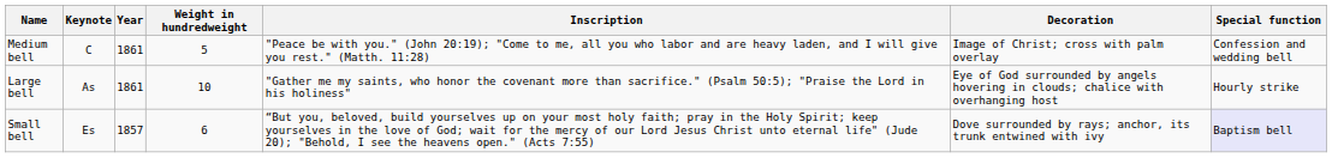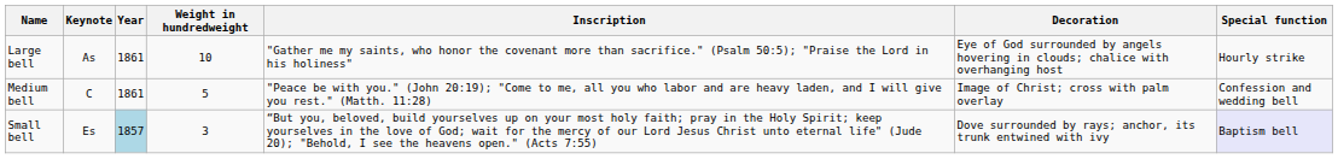 <table class="wikitable">
 <tr>
 <th>Name</th>
 <th>Keynote</th>
 <th>Year</th>
 <th>Weight in hundredweight</th>
 <th>Inscription</th>
 <th>Decoration</th>
 <th>Special function</th>
 </tr>
 <tr>
+<td>Large bell</td>
+<td style="text-align:center;">As</td>
+<td>1861</td>
+<td style="text-align:center;">10</td>
+<td>"Gather me my saints, who honor the covenant more than sacrifice." (Psalm 50:5); "Praise the Lord in his holiness"</td>
+<td>Eye of God surrounded by angels hovering in clouds; chalice with overhanging host</td>
+<td>Hourly strike</td>
+</tr>
+<tr>
 <td>Medium bell</td>
 <td style="text-align:center;">C</td>
 <td>1861</td>
 <td style="text-align:center;">5</td>
 <td>"Peace be with you." (John 20:19); "Come to me, all you who labor and are heavy laden, and I will give you rest." (Matth. 11:28)</td>
 <td>Image of Christ; cross with palm overlay</td>
 <td>Confession and wedding bell</td>
 </tr>
 <tr>
-<td>Large bell</td>
-<td style="text-align:center;">As</td>
-<td>1861</td>
-<td style="text-align:center;">10</td>
-<td>"Gather me my saints, who honor the covenant more than sacrifice." (Psalm 50:5); "Praise the Lord in his holiness"</td>
-<td>Eye of God surrounded by angels hovering in clouds; chalice with overhanging host</td>
-<td>Hourly strike</td>
-</tr>
-<tr>
 <td>Small bell</td>
 <td style="text-align:center;">Es</td>
-<td>1857</td>
-<td style="text-align:center;">6</td>
+<td style="background: lightblue;">1857</td>
+<td style="text-align:center;">3</td>
 <td>“But you, beloved, build yourselves up on your most holy faith; pray in the Holy Spirit; keep yourselves in the love of God; wait for the mercy of our Lord Jesus Christ unto eternal life" (Jude 20); "Behold, I see the heavens open." (Acts 7:55)</td>
 <td>Dove surrounded by rays; anchor, its trunk entwined with ivy</td>
 <td style="background: lavender;">Baptism bell</td>
 </tr>
 </table>
